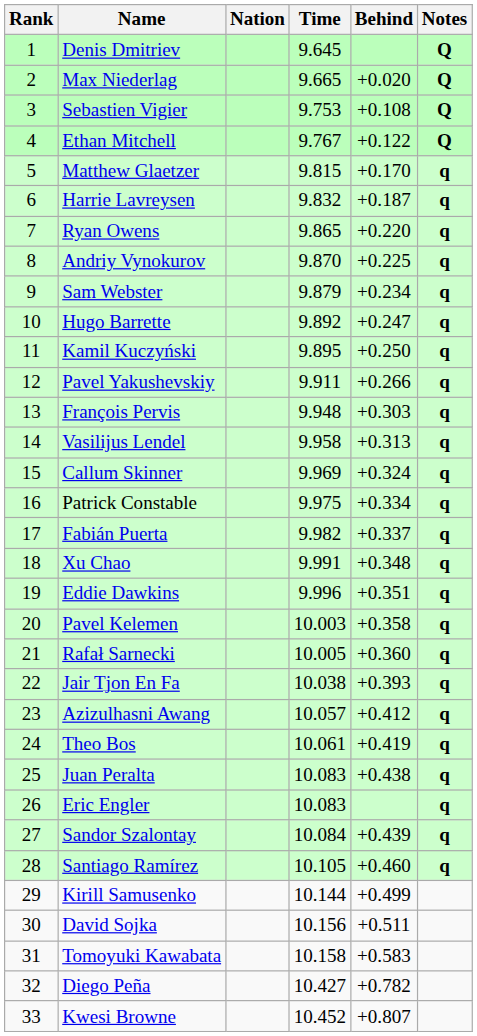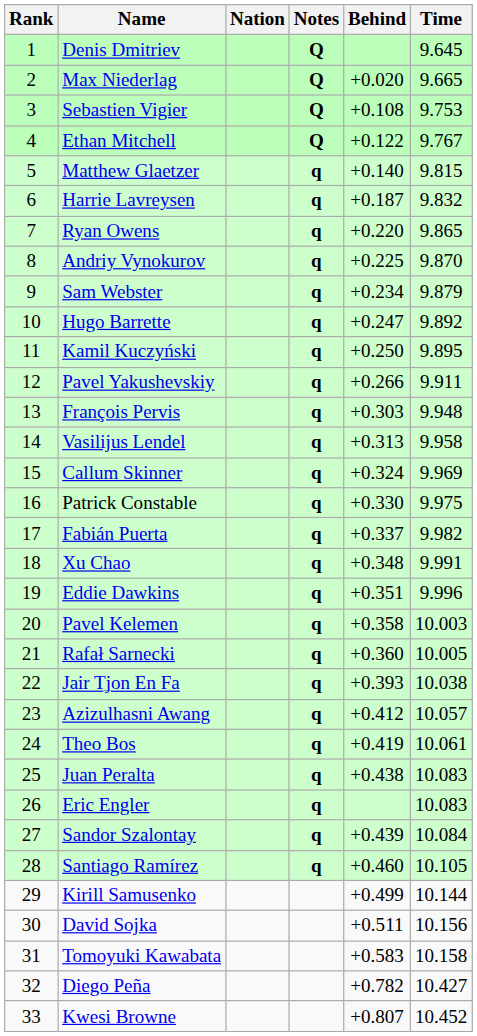 <table class="wikitable sortable" style="text-align:center">
 <tr>
 <th>Rank</th>
 <th>Name</th>
 <th>Nation</th>
+<th>Notes</th>
+<th>Behind</th>
 <th>Time</th>
-<th>Behind</th>
-<th>Notes</th>
 </tr>
 <tr bgcolor=bbffbb>
 <td>1</td>
 <td align=left><a href='#'>Denis Dmitriev</a></td>
 <td align=left></td>
+<td><strong>Q</strong></td>
+<td></td>
 <td>9.645</td>
-<td></td>
-<td><strong>Q</strong></td>
 </tr>
 <tr bgcolor=bbffbb>
 <td>2</td>
 <td align=left><a href='#'>Max Niederlag</a></td>
 <td align=left></td>
+<td><strong>Q</strong></td>
+<td>+0.020</td>
 <td>9.665</td>
-<td>+0.020</td>
-<td><strong>Q</strong></td>
 </tr>
 <tr bgcolor=bbffbb>
 <td>3</td>
 <td align=left><a href='#'>Sebastien Vigier</a></td>
 <td align=left></td>
+<td><strong>Q</strong></td>
+<td>+0.108</td>
 <td>9.753</td>
-<td>+0.108</td>
-<td><strong>Q</strong></td>
 </tr>
 <tr bgcolor=bbffbb>
 <td>4</td>
 <td align=left><a href='#'>Ethan Mitchell</a></td>
 <td align=left></td>
+<td><strong>Q</strong></td>
+<td>+0.122</td>
 <td>9.767</td>
-<td>+0.122</td>
-<td><strong>Q</strong></td>
 </tr>
 <tr bgcolor=ccffcc>
 <td>5</td>
 <td align=left><a href='#'>Matthew Glaetzer</a></td>
 <td align=left></td>
+<td><strong>q</strong></td>
+<td>+0.140</td>
 <td>9.815</td>
-<td>+0.170</td>
-<td><strong>q</strong></td>
 </tr>
 <tr bgcolor=ccffcc>
 <td>6</td>
 <td align=left><a href='#'>Harrie Lavreysen</a></td>
 <td align=left></td>
+<td><strong>q</strong></td>
+<td>+0.187</td>
 <td>9.832</td>
-<td>+0.187</td>
-<td><strong>q</strong></td>
 </tr>
 <tr bgcolor=ccffcc>
 <td>7</td>
 <td align=left><a href='#'>Ryan Owens</a></td>
 <td align=left></td>
+<td><strong>q</strong></td>
+<td>+0.220</td>
 <td>9.865</td>
-<td>+0.220</td>
-<td><strong>q</strong></td>
 </tr>
 <tr bgcolor=ccffcc>
 <td>8</td>
 <td align=left><a href='#'>Andriy Vynokurov</a></td>
 <td align=left></td>
+<td><strong>q</strong></td>
+<td>+0.225</td>
 <td>9.870</td>
-<td>+0.225</td>
-<td><strong>q</strong></td>
 </tr>
 <tr bgcolor=ccffcc>
 <td>9</td>
 <td align=left><a href='#'>Sam Webster</a></td>
 <td align=left></td>
+<td><strong>q</strong></td>
+<td>+0.234</td>
 <td>9.879</td>
-<td>+0.234</td>
-<td><strong>q</strong></td>
 </tr>
 <tr bgcolor=ccffcc>
 <td>10</td>
 <td align=left><a href='#'>Hugo Barrette</a></td>
 <td align=left></td>
+<td><strong>q</strong></td>
+<td>+0.247</td>
 <td>9.892</td>
-<td>+0.247</td>
-<td><strong>q</strong></td>
 </tr>
 <tr bgcolor=ccffcc>
 <td>11</td>
 <td align=left><a href='#'>Kamil Kuczyński</a></td>
 <td align=left></td>
+<td><strong>q</strong></td>
+<td>+0.250</td>
 <td>9.895</td>
-<td>+0.250</td>
-<td><strong>q</strong></td>
 </tr>
 <tr bgcolor=ccffcc>
 <td>12</td>
 <td align=left><a href='#'>Pavel Yakushevskiy</a></td>
 <td align=left></td>
+<td><strong>q</strong></td>
+<td>+0.266</td>
 <td>9.911</td>
-<td>+0.266</td>
-<td><strong>q</strong></td>
 </tr>
 <tr bgcolor=ccffcc>
 <td>13</td>
 <td align=left><a href='#'>François Pervis</a></td>
 <td align=left></td>
+<td><strong>q</strong></td>
+<td>+0.303</td>
 <td>9.948</td>
-<td>+0.303</td>
-<td><strong>q</strong></td>
 </tr>
 <tr bgcolor=ccffcc>
 <td>14</td>
 <td align=left><a href='#'>Vasilijus Lendel</a></td>
 <td align=left></td>
+<td><strong>q</strong></td>
+<td>+0.313</td>
 <td>9.958</td>
-<td>+0.313</td>
-<td><strong>q</strong></td>
 </tr>
 <tr bgcolor=ccffcc>
 <td>15</td>
 <td align=left><a href='#'>Callum Skinner</a></td>
 <td align=left></td>
+<td><strong>q</strong></td>
+<td>+0.324</td>
 <td>9.969</td>
-<td>+0.324</td>
-<td><strong>q</strong></td>
 </tr>
 <tr bgcolor=ccffcc>
 <td>16</td>
 <td align=left>Patrick Constable</td>
 <td align=left></td>
+<td><strong>q</strong></td>
+<td>+0.330</td>
 <td>9.975</td>
-<td>+0.334</td>
-<td><strong>q</strong></td>
 </tr>
 <tr bgcolor=ccffcc>
 <td>17</td>
 <td align=left><a href='#'>Fabián Puerta</a></td>
 <td align=left></td>
+<td><strong>q</strong></td>
+<td>+0.337</td>
 <td>9.982</td>
-<td>+0.337</td>
-<td><strong>q</strong></td>
 </tr>
 <tr bgcolor=ccffcc>
 <td>18</td>
 <td align=left><a href='#'>Xu Chao</a></td>
 <td align=left></td>
+<td><strong>q</strong></td>
+<td>+0.348</td>
 <td>9.991</td>
-<td>+0.348</td>
-<td><strong>q</strong></td>
 </tr>
 <tr bgcolor=ccffcc>
 <td>19</td>
 <td align=left><a href='#'>Eddie Dawkins</a></td>
 <td align=left></td>
+<td><strong>q</strong></td>
+<td>+0.351</td>
 <td>9.996</td>
-<td>+0.351</td>
-<td><strong>q</strong></td>
 </tr>
 <tr bgcolor=ccffcc>
 <td>20</td>
 <td align=left><a href='#'>Pavel Kelemen</a></td>
 <td align=left></td>
+<td><strong>q</strong></td>
+<td>+0.358</td>
 <td>10.003</td>
-<td>+0.358</td>
-<td><strong>q</strong></td>
 </tr>
 <tr bgcolor=ccffcc>
 <td>21</td>
 <td align=left><a href='#'>Rafał Sarnecki</a></td>
 <td align=left></td>
+<td><strong>q</strong></td>
+<td>+0.360</td>
 <td>10.005</td>
-<td>+0.360</td>
-<td><strong>q</strong></td>
 </tr>
 <tr bgcolor=ccffcc>
 <td>22</td>
 <td align=left><a href='#'>Jair Tjon En Fa</a></td>
 <td align=left></td>
+<td><strong>q</strong></td>
+<td>+0.393</td>
 <td>10.038</td>
-<td>+0.393</td>
-<td><strong>q</strong></td>
 </tr>
 <tr bgcolor=ccffcc>
 <td>23</td>
 <td align=left><a href='#'>Azizulhasni Awang</a></td>
 <td align=left></td>
+<td><strong>q</strong></td>
+<td>+0.412</td>
 <td>10.057</td>
-<td>+0.412</td>
-<td><strong>q</strong></td>
 </tr>
 <tr bgcolor=ccffcc>
 <td>24</td>
 <td align=left><a href='#'>Theo Bos</a></td>
 <td align=left></td>
+<td><strong>q</strong></td>
+<td>+0.419</td>
 <td>10.061</td>
-<td>+0.419</td>
-<td><strong>q</strong></td>
 </tr>
 <tr bgcolor=ccffcc>
 <td>25</td>
 <td align=left><a href='#'>Juan Peralta</a></td>
 <td align=left></td>
+<td><strong>q</strong></td>
+<td>+0.438</td>
 <td>10.083</td>
-<td>+0.438</td>
-<td><strong>q</strong></td>
 </tr>
 <tr bgcolor=ccffcc>
 <td>26</td>
 <td align=left><a href='#'>Eric Engler</a></td>
 <td align=left></td>
+<td><strong>q</strong></td>
+<td></td>
 <td>10.083</td>
-<td></td>
-<td><strong>q</strong></td>
 </tr>
 <tr bgcolor=ccffcc>
 <td>27</td>
 <td align=left><a href='#'>Sandor Szalontay</a></td>
 <td align=left></td>
+<td><strong>q</strong></td>
+<td>+0.439</td>
 <td>10.084</td>
-<td>+0.439</td>
-<td><strong>q</strong></td>
 </tr>
 <tr bgcolor=ccffcc>
 <td>28</td>
 <td align=left><a href='#'>Santiago Ramírez</a></td>
 <td align=left></td>
+<td><strong>q</strong></td>
+<td>+0.460</td>
 <td>10.105</td>
-<td>+0.460</td>
-<td><strong>q</strong></td>
 </tr>
 <tr>
 <td>29</td>
 <td align=left><a href='#'>Kirill Samusenko</a></td>
 <td align=left></td>
+<td></td>
+<td>+0.499</td>
 <td>10.144</td>
-<td>+0.499</td>
-<td></td>
 </tr>
 <tr>
 <td>30</td>
 <td align=left><a href='#'>David Sojka</a></td>
 <td align=left></td>
+<td></td>
+<td>+0.511</td>
 <td>10.156</td>
-<td>+0.511</td>
-<td></td>
 </tr>
 <tr>
 <td>31</td>
 <td align=left><a href='#'>Tomoyuki Kawabata</a></td>
 <td align=left></td>
+<td></td>
+<td>+0.583</td>
 <td>10.158</td>
-<td>+0.583</td>
-<td></td>
 </tr>
 <tr>
 <td>32</td>
 <td align=left><a href='#'>Diego Peña</a></td>
 <td align=left></td>
+<td></td>
+<td>+0.782</td>
 <td>10.427</td>
-<td>+0.782</td>
-<td></td>
 </tr>
 <tr>
 <td>33</td>
 <td align=left><a href='#'>Kwesi Browne</a></td>
 <td align=left></td>
+<td></td>
+<td>+0.807</td>
 <td>10.452</td>
-<td>+0.807</td>
-<td></td>
 </tr>
 </table>
